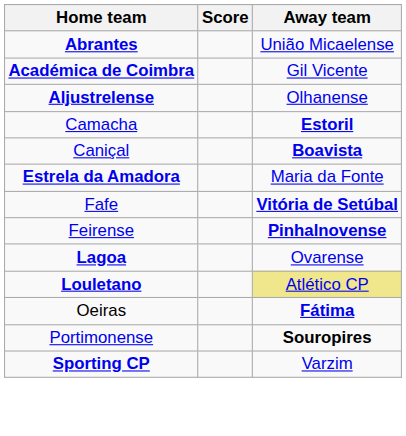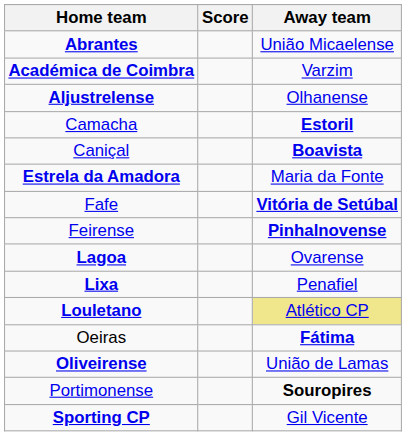 <table class="wikitable" style="text-align: center">
 <tr>
 </tr>
 <tr>
 <th>Home team</th>
 <th>Score</th>
 <th>Away team</th>
 </tr>
 <tr>
 <td><strong><a href='#'>Abrantes</a></strong> </td>
 <td></td>
 <td><a href='#'>União Micaelense</a> </td>
 </tr>
 <tr>
 <td><strong><a href='#'>Académica de Coimbra</a></strong> </td>
 <td></td>
-<td><a href='#'>Gil Vicente</a> </td>
+<td><a href='#'>Varzim</a> </td>
 </tr>
 <tr>
 <td><strong><a href='#'>Aljustrelense</a></strong> </td>
 <td></td>
 <td><a href='#'>Olhanense</a> </td>
 </tr>
 <tr>
 <td><a href='#'>Camacha</a> </td>
 <td></td>
 <td><strong><a href='#'>Estoril</a></strong> </td>
 </tr>
 <tr>
 <td><a href='#'>Caniçal</a> </td>
 <td></td>
 <td><strong><a href='#'>Boavista</a></strong> </td>
 </tr>
 <tr>
 <td><strong><a href='#'>Estrela da Amadora</a></strong> </td>
 <td></td>
 <td><a href='#'>Maria da Fonte</a> </td>
 </tr>
 <tr>
 <td><a href='#'>Fafe</a> </td>
 <td></td>
 <td><strong><a href='#'>Vitória de Setúbal</a></strong> </td>
 </tr>
 <tr>
 <td><a href='#'>Feirense</a> </td>
 <td></td>
 <td><strong><a href='#'>Pinhalnovense</a></strong> </td>
 </tr>
 <tr>
 <td><strong><a href='#'>Lagoa</a></strong> </td>
 <td></td>
 <td><a href='#'>Ovarense</a> </td>
 </tr>
 <tr>
+<td><strong><a href='#'>Lixa</a></strong> </td>
+<td></td>
+<td><a href='#'>Penafiel</a> </td>
+</tr>
+<tr>
 <td><strong><a href='#'>Louletano</a></strong> </td>
 <td></td>
 <td style="background: khaki;"><a href='#'>Atlético CP</a> </td>
 </tr>
 <tr>
 <td>Oeiras </td>
 <td></td>
 <td><strong><a href='#'>Fátima</a></strong> </td>
 </tr>
 <tr>
+<td><strong><a href='#'>Oliveirense</a></strong> </td>
+<td></td>
+<td><a href='#'>União de Lamas</a> </td>
+</tr>
+<tr>
 <td><a href='#'>Portimonense</a> </td>
 <td></td>
 <td><strong>Souropires</strong> </td>
 </tr>
 <tr>
 <td><strong><a href='#'>Sporting CP</a></strong> </td>
 <td></td>
-<td><a href='#'>Varzim</a> </td>
+<td><a href='#'>Gil Vicente</a> </td>
 </tr>
 </table>
